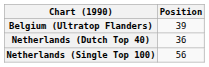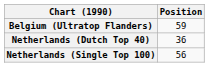 <table class="wikitable sortable plainrowheaders" style="text-align:center">
 <tr>
 <th>Chart (1990)</th>
 <th>Position</th>
 </tr>
 <tr>
 <th scope="row">Belgium (Ultratop Flanders)</th>
-<td style="text-align:center;">39</td>
+<td style="text-align:center;">59</td>
 </tr>
 <tr>
 <th scope="row">Netherlands (Dutch Top 40)</th>
 <td style="text-align:center;">36</td>
 </tr>
 <tr>
 <th scope="row">Netherlands (Single Top 100)</th>
 <td style="text-align:center;">56</td>
 </tr>
 </table>
